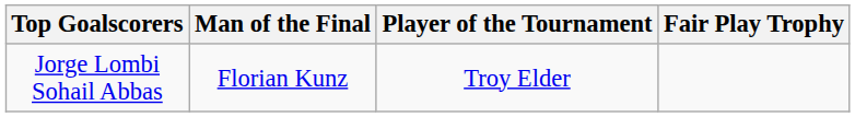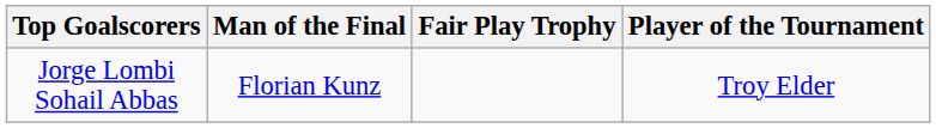 <table class="wikitable" style="text-align: center; margin: 0 auto;">
 <tr>
 <th>Top Goalscorers</th>
 <th>Man of the Final</th>
+<th>Fair Play Trophy</th>
 <th>Player of the Tournament</th>
-<th>Fair Play Trophy</th>
 </tr>
 <tr>
 <td> <a href='#'>Jorge Lombi</a><br> <a href='#'>Sohail Abbas</a></td>
 <td> <a href='#'>Florian Kunz</a></td>
+<td></td>
 <td> <a href='#'>Troy Elder</a></td>
-<td></td>
 </tr>
 </table>
